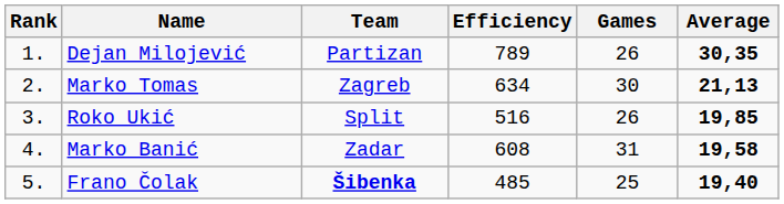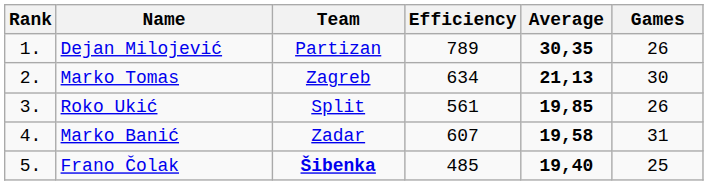 <table class="wikitable" style="text-align: center;">
 <tr>
 <th>Rank</th>
 <th width="150">Name</th>
 <th width="90">Team</th>
 <th width="60">Efficiency</th>
+<th width="60">Average</th>
 <th width="60">Games</th>
-<th width="60">Average</th>
 </tr>
 <tr>
 <td>1.</td>
 <td align="left"> <a href='#'>Dejan Milojević</a></td>
 <td><a href='#'>Partizan</a></td>
 <td>789</td>
+<td><strong>30,35</strong></td>
 <td>26</td>
-<td><strong>30,35</strong></td>
 </tr>
 <tr>
 <td>2.</td>
 <td align="left"> <a href='#'>Marko Tomas</a></td>
 <td><a href='#'>Zagreb</a></td>
 <td>634</td>
+<td><strong>21,13</strong></td>
 <td>30</td>
-<td><strong>21,13</strong></td>
 </tr>
 <tr>
 <td>3.</td>
 <td align="left"> <a href='#'>Roko Ukić</a></td>
 <td><a href='#'>Split</a></td>
-<td>516</td>
+<td>561</td>
+<td><strong>19,85</strong></td>
 <td>26</td>
-<td><strong>19,85</strong></td>
 </tr>
 <tr>
 <td>4.</td>
 <td align="left"> <a href='#'>Marko Banić</a></td>
 <td><a href='#'>Zadar</a></td>
-<td>608</td>
+<td>607</td>
+<td><strong>19,58</strong></td>
 <td>31</td>
-<td><strong>19,58</strong></td>
 </tr>
 <tr>
 <td>5.</td>
 <td align="left"> <a href='#'>Frano Čolak</a></td>
 <td><strong><a href='#'>Šibenka</a></strong></td>
 <td>485</td>
+<td><strong>19,40</strong></td>
 <td>25</td>
-<td><strong>19,40</strong></td>
 </tr>
 </table>
